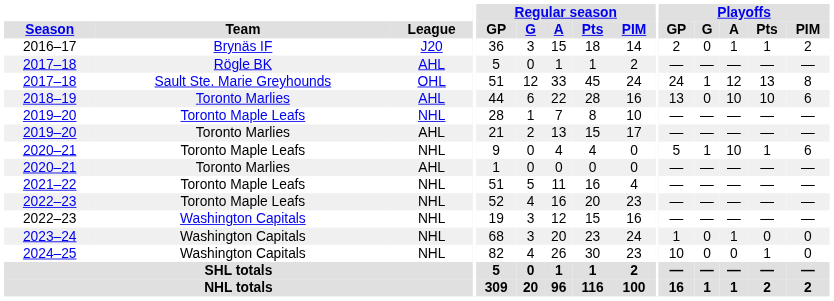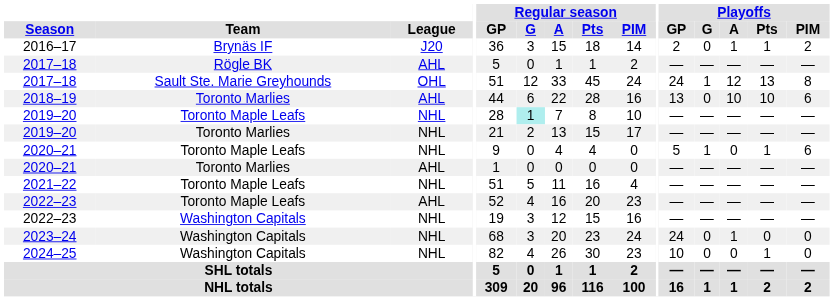 <table border="0" cellpadding="1" cellspacing="0" style="text-align:center; width:60em;">
 <tr bgcolor="#e0e0e0">
 <th colspan="3" bgcolor="#ffffff"></th>
 <th rowspan="99" bgcolor="#ffffff"></th>
 <th colspan="5"><a href='#'>Regular season</a></th>
 <th rowspan="99" bgcolor="#ffffff"></th>
 <th colspan="5"><a href='#'>Playoffs</a></th>
 </tr>
 <tr bgcolor="#e0e0e0">
 <th><a href='#'>Season</a></th>
 <th>Team</th>
 <th>League</th>
 <th>GP</th>
 <th><a href='#'>G</a></th>
 <th><a href='#'>A</a></th>
 <th><a href='#'>Pts</a></th>
 <th><a href='#'>PIM</a></th>
 <th>GP</th>
 <th>G</th>
 <th>A</th>
 <th>Pts</th>
 <th>PIM</th>
 </tr>
 <tr>
 <td>2016–17</td>
 <td><a href='#'>Brynäs IF</a></td>
 <td><a href='#'>J20</a></td>
 <td>36</td>
 <td>3</td>
 <td>15</td>
 <td>18</td>
 <td>14</td>
 <td>2</td>
 <td>0</td>
 <td>1</td>
 <td>1</td>
 <td>2</td>
 </tr>
 <tr bgcolor="#f0f0f0">
 <td><a href='#'>2017–18</a></td>
 <td><a href='#'>Rögle BK</a></td>
 <td><a href='#'>AHL</a></td>
 <td>5</td>
 <td>0</td>
 <td>1</td>
 <td>1</td>
 <td>2</td>
 <td>—</td>
 <td>—</td>
 <td>—</td>
 <td>—</td>
 <td>—</td>
 </tr>
 <tr>
 <td><a href='#'>2017–18</a></td>
 <td><a href='#'>Sault Ste. Marie Greyhounds</a></td>
 <td><a href='#'>OHL</a></td>
 <td>51</td>
 <td>12</td>
 <td>33</td>
 <td>45</td>
 <td>24</td>
 <td>24</td>
 <td>1</td>
 <td>12</td>
 <td>13</td>
 <td>8</td>
 </tr>
 <tr bgcolor="#f0f0f0">
 <td><a href='#'>2018–19</a></td>
 <td><a href='#'>Toronto Marlies</a></td>
 <td><a href='#'>AHL</a></td>
 <td>44</td>
 <td>6</td>
 <td>22</td>
 <td>28</td>
 <td>16</td>
 <td>13</td>
 <td>0</td>
 <td>10</td>
 <td>10</td>
 <td>6</td>
 </tr>
 <tr>
 <td><a href='#'>2019–20</a></td>
 <td><a href='#'>Toronto Maple Leafs</a></td>
 <td><a href='#'>NHL</a></td>
 <td>28</td>
-<td>1</td>
+<td style="background: paleturquoise;">1</td>
 <td>7</td>
 <td>8</td>
 <td>10</td>
 <td>—</td>
 <td>—</td>
 <td>—</td>
 <td>—</td>
 <td>—</td>
 </tr>
 <tr bgcolor="#f0f0f0">
 <td><a href='#'>2019–20</a></td>
 <td>Toronto Marlies</td>
-<td>AHL</td>
+<td>NHL</td>
 <td>21</td>
 <td>2</td>
 <td>13</td>
 <td>15</td>
 <td>17</td>
 <td>—</td>
 <td>—</td>
 <td>—</td>
 <td>—</td>
 <td>—</td>
 </tr>
 <tr>
 <td><a href='#'>2020–21</a></td>
 <td>Toronto Maple Leafs</td>
 <td>NHL</td>
 <td>9</td>
 <td>0</td>
 <td>4</td>
 <td>4</td>
 <td>0</td>
 <td>5</td>
 <td>1</td>
-<td>10</td>
+<td>0</td>
 <td>1</td>
 <td>6</td>
 </tr>
 <tr bgcolor="#f0f0f0">
 <td><a href='#'>2020–21</a></td>
 <td>Toronto Marlies</td>
 <td>AHL</td>
 <td>1</td>
 <td>0</td>
 <td>0</td>
 <td>0</td>
 <td>0</td>
 <td>—</td>
 <td>—</td>
 <td>—</td>
 <td>—</td>
 <td>—</td>
 </tr>
 <tr>
 <td><a href='#'>2021–22</a></td>
 <td>Toronto Maple Leafs</td>
 <td>NHL</td>
 <td>51</td>
 <td>5</td>
 <td>11</td>
 <td>16</td>
 <td>4</td>
 <td>—</td>
 <td>—</td>
 <td>—</td>
 <td>—</td>
 <td>—</td>
 </tr>
 <tr bgcolor="#f0f0f0">
 <td><a href='#'>2022–23</a></td>
 <td>Toronto Maple Leafs</td>
-<td>NHL</td>
+<td>AHL</td>
 <td>52</td>
 <td>4</td>
 <td>16</td>
 <td>20</td>
 <td>23</td>
 <td>—</td>
 <td>—</td>
 <td>—</td>
 <td>—</td>
 <td>—</td>
 </tr>
 <tr>
 <td>2022–23</td>
 <td><a href='#'>Washington Capitals</a></td>
 <td>NHL</td>
 <td>19</td>
 <td>3</td>
 <td>12</td>
 <td>15</td>
 <td>16</td>
 <td>—</td>
 <td>—</td>
 <td>—</td>
 <td>—</td>
 <td>—</td>
 </tr>
 <tr bgcolor="#f0f0f0">
 <td><a href='#'>2023–24</a></td>
 <td>Washington Capitals</td>
 <td>NHL</td>
 <td>68</td>
 <td>3</td>
 <td>20</td>
 <td>23</td>
 <td>24</td>
-<td>1</td>
+<td>24</td>
 <td>0</td>
 <td>1</td>
 <td>0</td>
 <td>0</td>
 </tr>
 <tr>
 <td><a href='#'>2024–25</a></td>
 <td>Washington Capitals</td>
 <td>NHL</td>
 <td>82</td>
 <td>4</td>
 <td>26</td>
 <td>30</td>
 <td>23</td>
 <td>10</td>
 <td>0</td>
 <td>0</td>
 <td>1</td>
 <td>0</td>
 </tr>
 <tr bgcolor="#e0e0e0">
 <th colspan="3">SHL totals</th>
 <th>5</th>
 <th>0</th>
 <th>1</th>
 <th>1</th>
 <th>2</th>
 <th>—</th>
 <th>—</th>
 <th>—</th>
 <th>—</th>
 <th>—</th>
 </tr>
 <tr bgcolor="#e0e0e0">
 <th colspan="3">NHL totals</th>
 <th>309</th>
 <th>20</th>
 <th>96</th>
 <th>116</th>
 <th>100</th>
 <th>16</th>
 <th>1</th>
 <th>1</th>
 <th>2</th>
 <th>2</th>
 </tr>
 </table>
